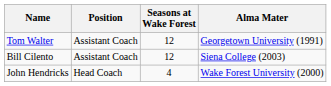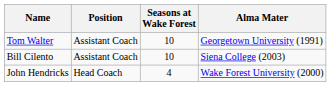 <table class="wikitable" border="1" style="font-size:90%;">
 <tr>
 <th>Name</th>
 <th>Position</th>
 <th>Seasons at<br>Wake Forest</th>
 <th>Alma Mater</th>
 </tr>
 <tr>
 <td><a href='#'>Tom Walter</a></td>
 <td>Assistant Coach</td>
-<td align=center>12</td>
+<td align=center>10</td>
 <td><a href='#'>Georgetown University</a> (1991)</td>
 </tr>
 <tr>
 <td>Bill Cilento</td>
 <td>Assistant Coach</td>
-<td align=center>12</td>
+<td align=center>10</td>
 <td><a href='#'>Siena College</a> (2003)</td>
 </tr>
 <tr>
 <td>John Hendricks</td>
 <td>Head Coach</td>
 <td align=center>4</td>
 <td><a href='#'>Wake Forest University</a> (2000)</td>
 </tr>
 </table>
